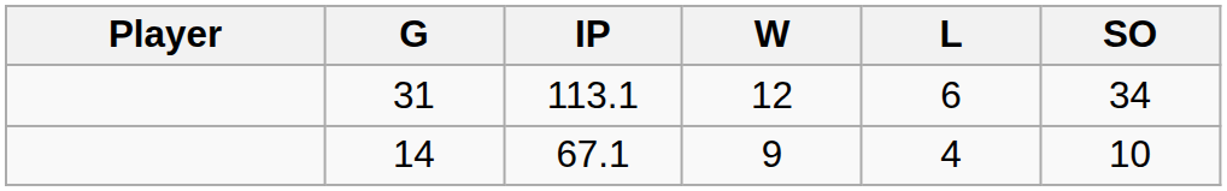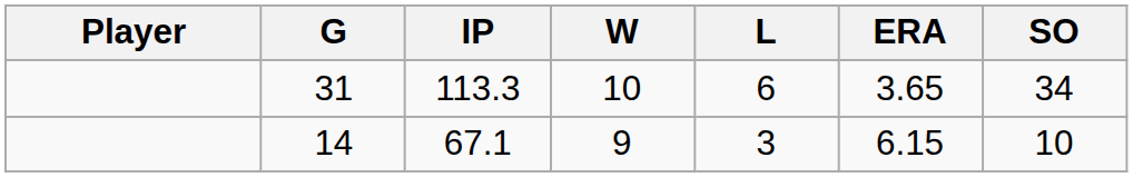 <table class="wikitable sortable">
 <tr>
 <th bgcolor="#DDDDFF" width="16%">Player</th>
 <th bgcolor="#DDDDFF" width="9%">G</th>
 <th bgcolor="#DDDDFF" width="9%">IP</th>
 <th bgcolor="#DDDDFF" width="9%">W</th>
 <th bgcolor="#DDDDFF" width="9%">L</th>
+<th bgcolor="#DDDDFF" width="9%">ERA</th>
 <th bgcolor="#DDDDFF" width="9%">SO</th>
 </tr>
 <tr align="center">
 <td></td>
 <td>31</td>
-<td>113.1</td>
-<td>12</td>
+<td>113.3</td>
+<td>10</td>
 <td>6</td>
+<td>3.65</td>
 <td>34</td>
 </tr>
 <tr align="center">
 <td></td>
 <td>14</td>
 <td>67.1</td>
 <td>9</td>
-<td>4</td>
+<td>3</td>
+<td>6.15</td>
 <td>10</td>
 </tr>
 </table>
